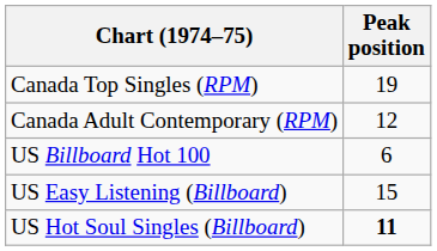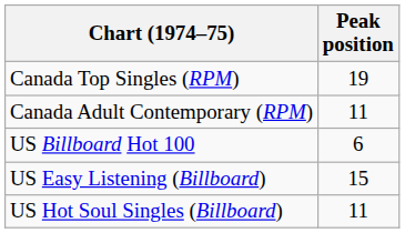 <table class="wikitable sortable">
 <tr>
 <th>Chart (1974–75)</th>
 <th>Peak<br>position</th>
 </tr>
 <tr>
 <td>Canada Top Singles (<em><a href='#'>RPM</a></em>)</td>
 <td style="text-align:center">19</td>
 </tr>
 <tr>
 <td>Canada Adult Contemporary (<em><a href='#'>RPM</a></em>)</td>
-<td style="text-align:center">12</td>
+<td style="text-align:center">11</td>
 </tr>
 <tr>
 <td>US <em><a href='#'>Billboard</a></em> <a href='#'>Hot 100</a></td>
 <td style="text-align:center">6</td>
 </tr>
 <tr>
 <td>US <a href='#'>Easy Listening</a> (<em><a href='#'>Billboard</a></em>)</td>
 <td style="text-align:center">15</td>
 </tr>
 <tr>
 <td>US <a href='#'>Hot Soul Singles</a> (<em><a href='#'>Billboard</a></em>)</td>
-<td style="text-align:center"><strong>11</strong></td>
+<td style="text-align:center">11</td>
 </tr>
 </table>
